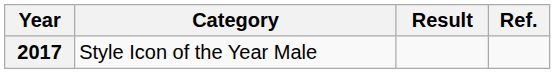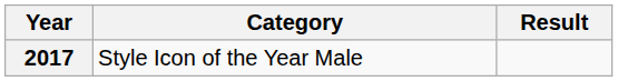 <table class="wikitable plainrowheaders" width="70%" "textcolor:#000;">
 <tr>
 <th>Year</th>
 <th>Category</th>
 <th>Result</th>
-<th>Ref.</th>
 </tr>
 <tr>
 <th>2017</th>
 <td>Style Icon of the Year Male</td>
 <td></td>
-<td><br></td>
 </tr>
 </table>
